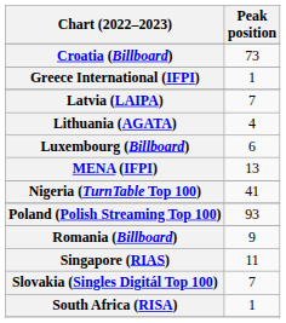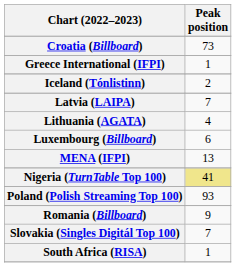 <table class="wikitable sortable plainrowheaders" style="text-align:center">
 <tr>
 <th scope="col">Chart (2022–2023)</th>
 <th scope="col">Peak<br>position</th>
 </tr>
 <tr>
 </tr>
 <tr>
 </tr>
 <tr>
 </tr>
 <tr>
 </tr>
 <tr>
 <th scope="row"><a href='#'>Croatia</a> (<em><a href='#'>Billboard</a></em>)</th>
 <td>73</td>
 </tr>
 <tr>
 </tr>
 <tr>
 </tr>
 <tr>
 </tr>
 <tr>
 </tr>
 <tr>
 </tr>
 <tr>
 <th scope="row">Greece International (<a href='#'>IFPI</a>)</th>
 <td>1</td>
 </tr>
 <tr>
 </tr>
 <tr>
+<th scope="row">Iceland (<a href='#'>Tónlistinn</a>)</th>
+<td>2</td>
+</tr>
+<tr>
 </tr>
 <tr>
 </tr>
 <tr>
 <th scope="row">Latvia (<a href='#'>LAIPA</a>)</th>
 <td>7</td>
 </tr>
 <tr>
 <th scope="row">Lithuania (<a href='#'>AGATA</a>)</th>
 <td>4</td>
 </tr>
 <tr>
 <th scope="row">Luxembourg (<em><a href='#'>Billboard</a></em>)</th>
 <td>6</td>
 </tr>
 <tr>
 <th scope="row"><a href='#'>MENA</a> (<a href='#'>IFPI</a>)</th>
 <td>13</td>
 </tr>
 <tr>
 </tr>
 <tr>
 </tr>
 <tr>
 <th scope="row">Nigeria (<a href='#'><em>TurnTable</em> Top 100</a>)</th>
-<td>41</td>
+<td style="background: khaki;">41</td>
 </tr>
 <tr>
 </tr>
 <tr>
 <th scope="row">Poland (<a href='#'>Polish Streaming Top 100</a>)</th>
 <td>93</td>
 </tr>
 <tr>
 </tr>
 <tr>
 <th scope="row">Romania (<em><a href='#'>Billboard</a></em>)</th>
 <td>9</td>
-</tr>
-<tr>
-<th scope="row">Singapore (<a href='#'>RIAS</a>)</th>
-<td>11</td>
 </tr>
 <tr>
 <th scope="row">Slovakia (<a href='#'>Singles Digitál Top 100</a>)</th>
 <td>7</td>
 </tr>
 <tr>
 <th scope="row">South Africa (<a href='#'>RISA</a>)</th>
 <td>1</td>
 </tr>
 <tr>
 </tr>
 <tr>
 </tr>
 <tr>
 </tr>
 <tr>
 </tr>
 <tr>
 </tr>
 <tr>
 </tr>
 <tr>
 </tr>
 <tr>
 </tr>
 <tr>
 </tr>
 </table>
